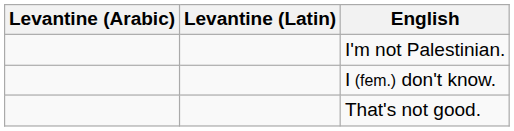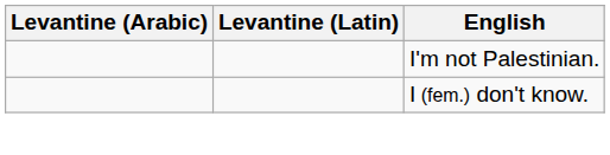 <table class="wikitable">
 <tr>
 <th>Levantine (Arabic)</th>
 <th>Levantine (Latin)</th>
 <th>English</th>
 </tr>
 <tr>
 <td style="text-align: right;"></td>
 <td></td>
 <td>I'm not Palestinian.</td>
 </tr>
 <tr>
 <td style="text-align: right;"></td>
 <td></td>
 <td>I<small> (fem.)</small> don't know.</td>
 </tr>
-<tr>
-<td style="text-align: right;"></td>
-<td></td>
-<td>That's not good.</td>
-</tr>
 </table>
